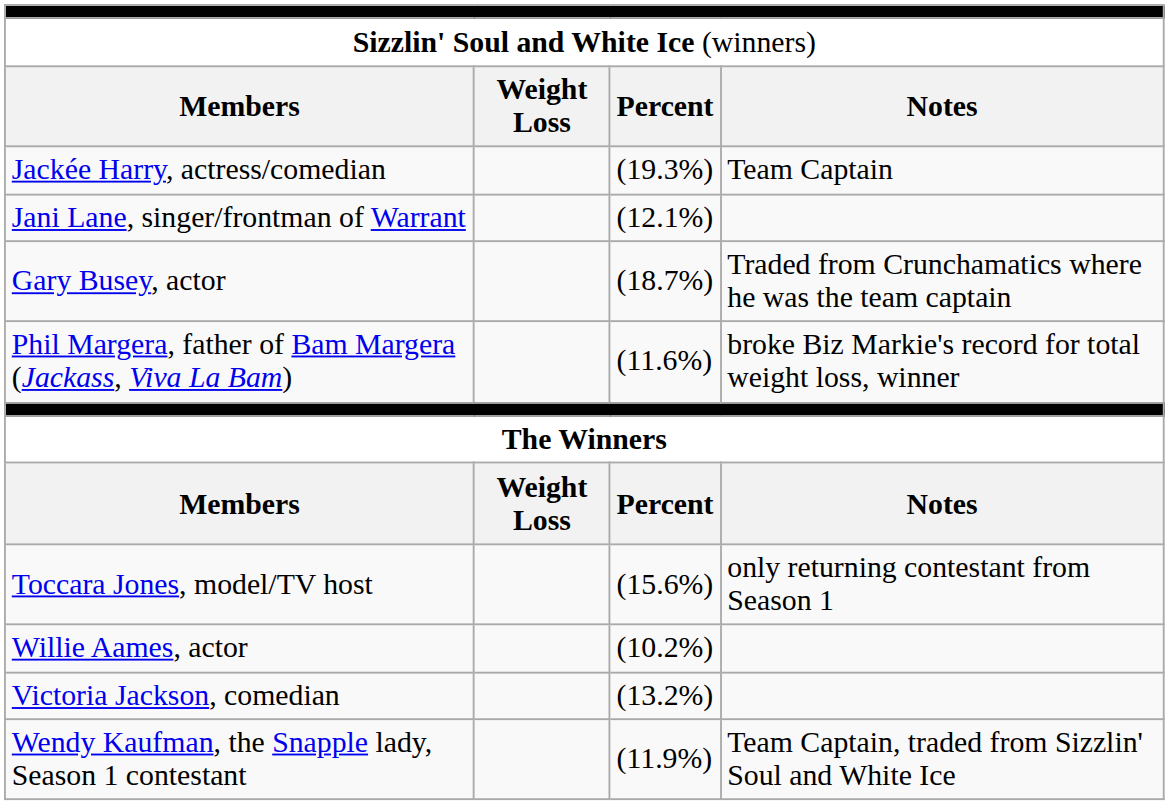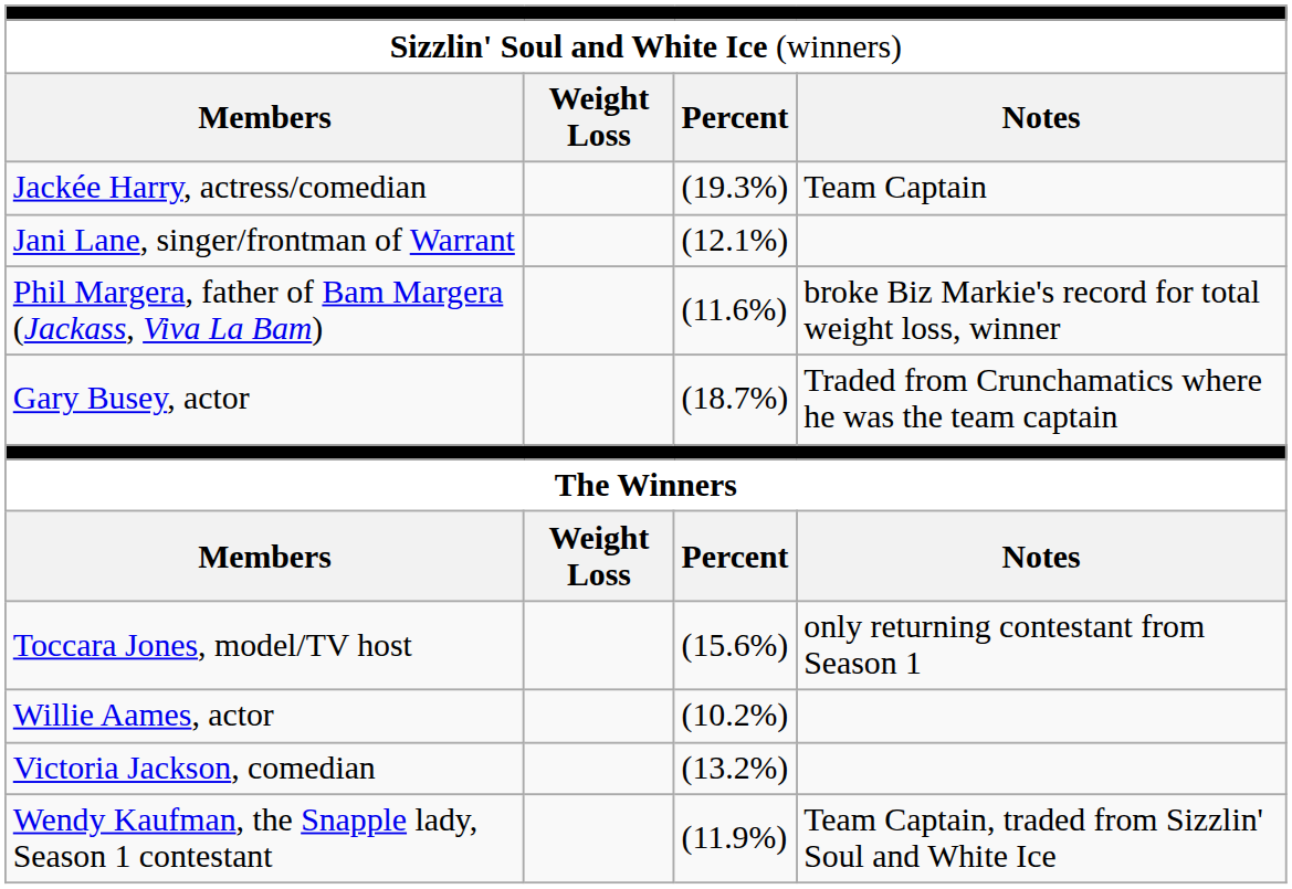 <table class="wikitable" width="100%">
 <tr>
 <td colspan=4 style="line-height:0.5em; background:black"></td>
 </tr>
 <tr>
 <td colspan=4 align="center" bgcolor="white"><strong>Sizzlin' Soul and White Ice</strong> (winners)</td>
 </tr>
 <tr>
 <th>Members</th>
 <th>Weight Loss</th>
 <th>Percent</th>
 <th>Notes</th>
 </tr>
 <tr>
 <td><a href='#'>Jackée Harry</a>, actress/comedian</td>
 <td></td>
 <td>(19.3%)</td>
 <td>Team Captain</td>
 </tr>
 <tr>
 <td><a href='#'>Jani Lane</a>, singer/frontman of <a href='#'>Warrant</a></td>
 <td></td>
 <td>(12.1%)</td>
 <td></td>
 </tr>
 <tr>
+<td><a href='#'>Phil Margera</a>, father of <a href='#'>Bam Margera</a> (<em><a href='#'>Jackass</a></em>, <em><a href='#'>Viva La Bam</a></em>)</td>
+<td></td>
+<td>(11.6%)</td>
+<td>broke Biz Markie's record for total weight loss, winner</td>
+</tr>
+<tr>
 <td><a href='#'>Gary Busey</a>, actor</td>
 <td></td>
 <td>(18.7%)</td>
 <td>Traded from Crunchamatics where he was the team captain</td>
-</tr>
-<tr>
-<td><a href='#'>Phil Margera</a>, father of <a href='#'>Bam Margera</a> (<em><a href='#'>Jackass</a></em>, <em><a href='#'>Viva La Bam</a></em>)</td>
-<td></td>
-<td>(11.6%)</td>
-<td>broke Biz Markie's record for total weight loss, winner</td>
 </tr>
 <tr>
 <td colspan=4 style="line-height:0.5em; background:black"></td>
 </tr>
 <tr>
 <td colspan=4 align="center" bgcolor="white"><strong>The Winners</strong></td>
 </tr>
 <tr>
 <th>Members</th>
 <th>Weight Loss</th>
 <th>Percent</th>
 <th>Notes</th>
 </tr>
 <tr>
 <td><a href='#'>Toccara Jones</a>, model/TV host</td>
 <td></td>
 <td>(15.6%)</td>
 <td>only returning contestant from Season 1</td>
 </tr>
 <tr>
 <td><a href='#'>Willie Aames</a>, actor</td>
 <td></td>
 <td>(10.2%)</td>
 <td></td>
 </tr>
 <tr>
 <td><a href='#'>Victoria Jackson</a>, comedian</td>
 <td></td>
 <td>(13.2%)</td>
 <td></td>
 </tr>
 <tr>
 <td><a href='#'>Wendy Kaufman</a>, the <a href='#'>Snapple</a> lady, Season 1 contestant</td>
 <td></td>
 <td>(11.9%)</td>
 <td>Team Captain, traded from Sizzlin' Soul and White Ice</td>
 </tr>
 </table>
